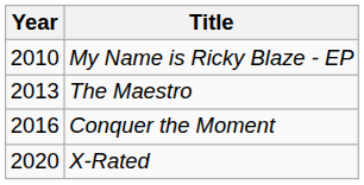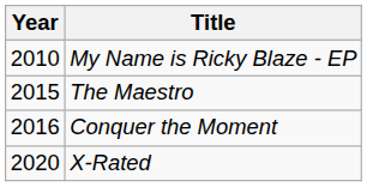 <table class="wikitable">
 <tr>
 <th>Year</th>
 <th>Title</th>
 </tr>
 <tr>
 <td>2010</td>
 <td><em>My Name is Ricky Blaze - EP</em></td>
 </tr>
 <tr>
-<td>2013</td>
+<td>2015</td>
 <td><em>The Maestro</em></td>
 </tr>
 <tr>
 <td>2016</td>
 <td><em>Conquer the Moment</em></td>
 </tr>
 <tr>
 <td>2020</td>
 <td><em>X-Rated</em></td>
 </tr>
 </table>
